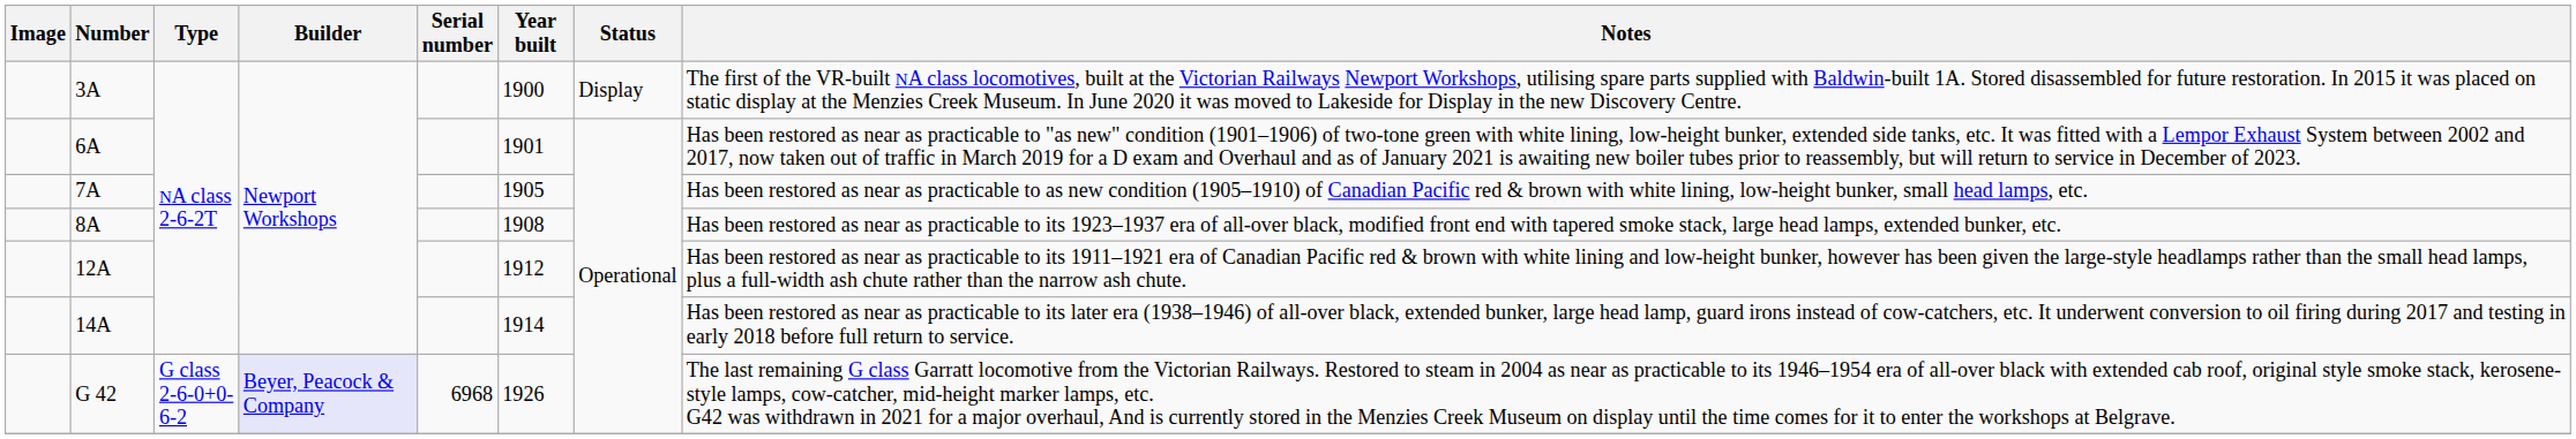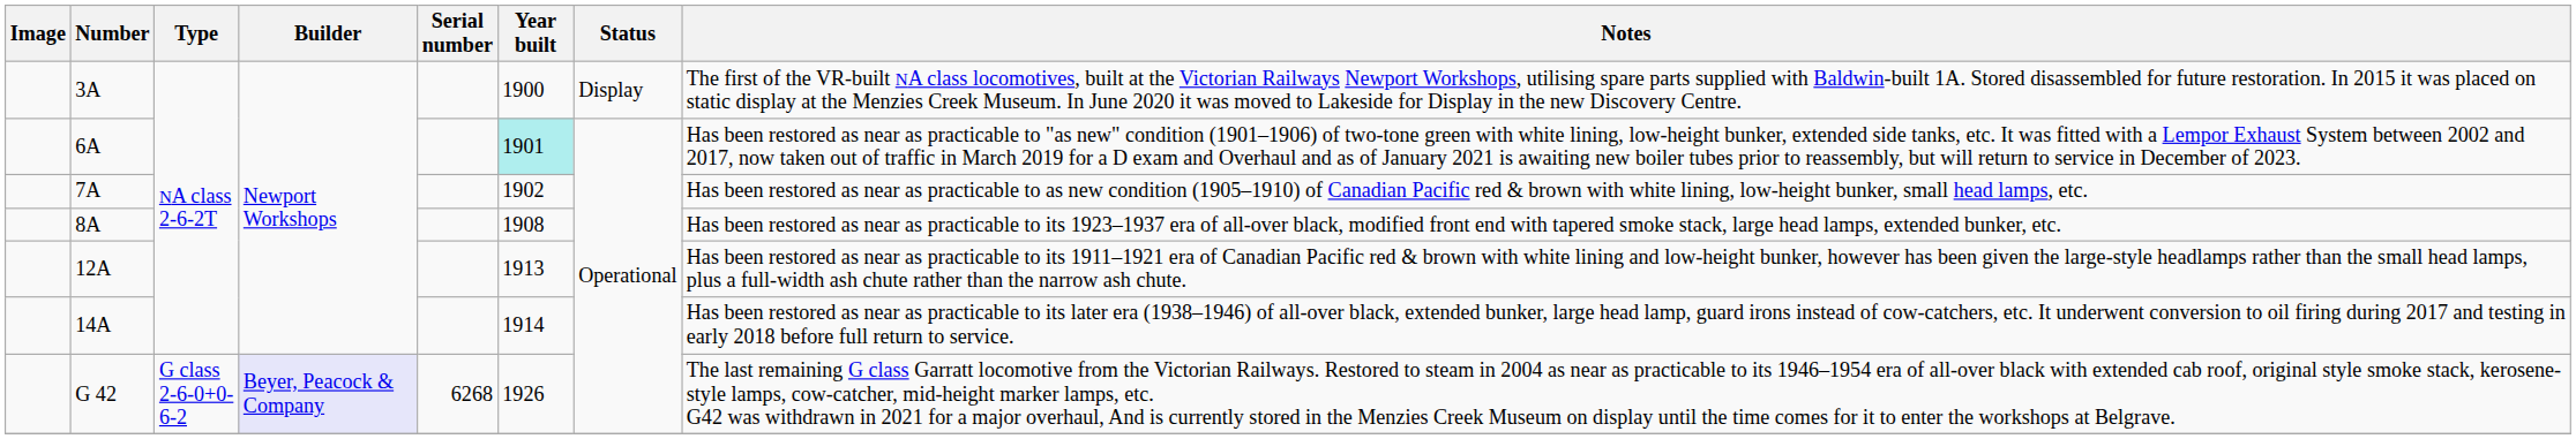 <table class="wikitable sortable">
 <tr>
 <th>Image</th>
 <th>Number</th>
 <th>Type</th>
 <th>Builder</th>
 <th>Serial<br>number</th>
 <th>Year built</th>
 <th>Status</th>
 <th>Notes</th>
 </tr>
 <tr>
 <td></td>
 <td>3A</td>
 <td rowspan="6"><a href='#'><small>N</small>A class</a><br><a href='#'>2-6-2T</a></td>
 <td rowspan="6"><a href='#'>Newport Workshops</a></td>
 <td></td>
 <td>1900</td>
 <td>Display</td>
 <td>The first of the VR-built <a href='#'><small>N</small>A class locomotives</a>, built at the <a href='#'>Victorian Railways</a> <a href='#'>Newport Workshops</a>, utilising spare parts supplied with <a href='#'>Baldwin</a>-built 1A. Stored disassembled for future restoration. In 2015 it was placed on static display at the Menzies Creek Museum. In June 2020 it was moved to Lakeside for Display in the new Discovery Centre.</td>
 </tr>
 <tr>
 <td></td>
 <td>6A</td>
 <td></td>
-<td>1901</td>
+<td style="background: paleturquoise;">1901</td>
 <td rowspan="6">Operational</td>
 <td>Has been restored as near as practicable to "as new" condition (1901–1906) of two-tone green with white lining, low-height bunker, extended side tanks, etc. It was fitted with a <a href='#'>Lempor Exhaust</a> System between 2002 and 2017, now taken out of traffic in March 2019 for a D exam and Overhaul and as of January 2021 is awaiting new boiler tubes prior to reassembly, but will return to service in December of 2023.</td>
 </tr>
 <tr>
 <td></td>
 <td>7A</td>
 <td></td>
-<td>1905</td>
+<td>1902</td>
 <td>Has been restored as near as practicable to as new condition (1905–1910) of <a href='#'>Canadian Pacific</a> red & brown with white lining, low-height bunker, small <a href='#'>head lamps</a>, etc.</td>
 </tr>
 <tr>
 <td></td>
 <td>8A</td>
 <td></td>
 <td>1908</td>
 <td>Has been restored as near as practicable to its 1923–1937 era of all-over black, modified front end with tapered smoke stack, large head lamps, extended bunker, etc.</td>
 </tr>
 <tr>
 <td></td>
 <td>12A</td>
 <td></td>
-<td>1912</td>
+<td>1913</td>
 <td>Has been restored as near as practicable to its 1911–1921 era of Canadian Pacific red & brown with white lining and low-height bunker, however has been given the large-style headlamps rather than the small head lamps, plus a full-width ash chute rather than the narrow ash chute.</td>
 </tr>
 <tr>
 <td></td>
 <td>14A</td>
 <td></td>
 <td>1914</td>
 <td>Has been restored as near as practicable to its later era (1938–1946) of all-over black, extended bunker, large head lamp, guard irons instead of cow-catchers, etc. It underwent conversion to oil firing during 2017 and testing in early 2018 before full return to service.</td>
 </tr>
 <tr>
 <td></td>
 <td>G 42</td>
 <td><a href='#'>G class</a><br><a href='#'>2-6-0+0-6-2</a></td>
 <td style="background: lavender;"><a href='#'>Beyer, Peacock & Company</a></td>
-<td align=right>6968</td>
+<td align=right>6268</td>
 <td>1926</td>
 <td>The last remaining <a href='#'>G class</a> Garratt locomotive from the Victorian Railways. Restored to steam in 2004 as near as practicable to its 1946–1954 era of all-over black with extended cab roof, original style smoke stack, kerosene-style lamps, cow-catcher, mid-height marker lamps, etc.<br>G42 was withdrawn in 2021 for a major overhaul, And is currently stored in the Menzies Creek Museum on display until the time comes for it to enter the workshops at Belgrave.</td>
 </tr>
 <tr>
 </tr>
 </table>
